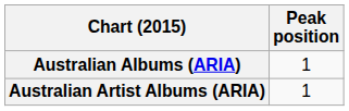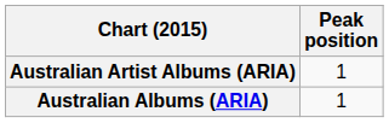 <table class="wikitable sortable plainrowheaders" style="text-align:center;">
 <tr>
 <th align="left">Chart (2015)</th>
 <th align="left">Peak<br>position</th>
 </tr>
 <tr>
+<th scope="row">Australian Artist Albums (ARIA)</th>
+<td>1</td>
+</tr>
+<tr>
 <th scope="row">Australian Albums (<a href='#'>ARIA</a>)</th>
 <td>1</td>
 </tr>
-<tr>
-<th scope="row">Australian Artist Albums (ARIA)</th>
-<td>1</td>
-</tr>
 </table>
